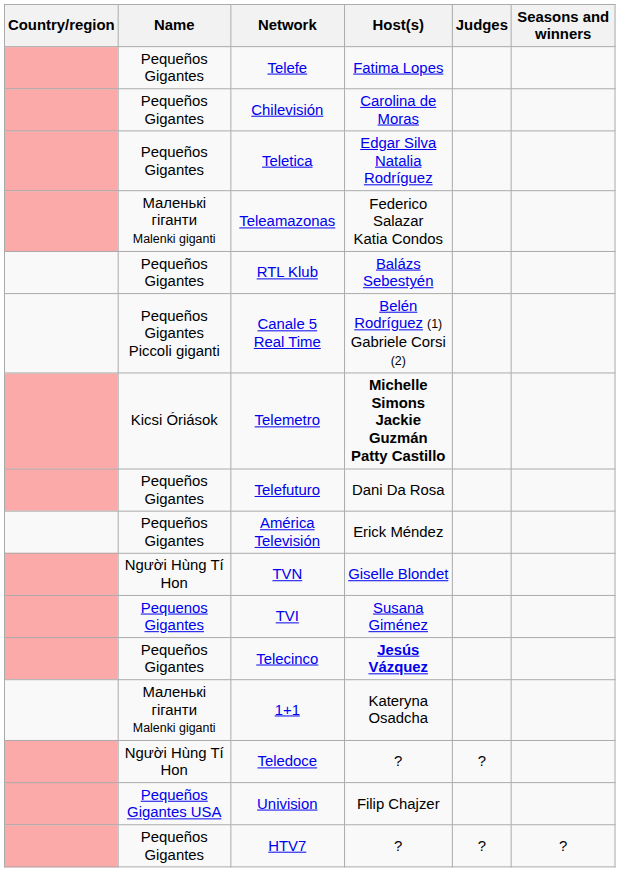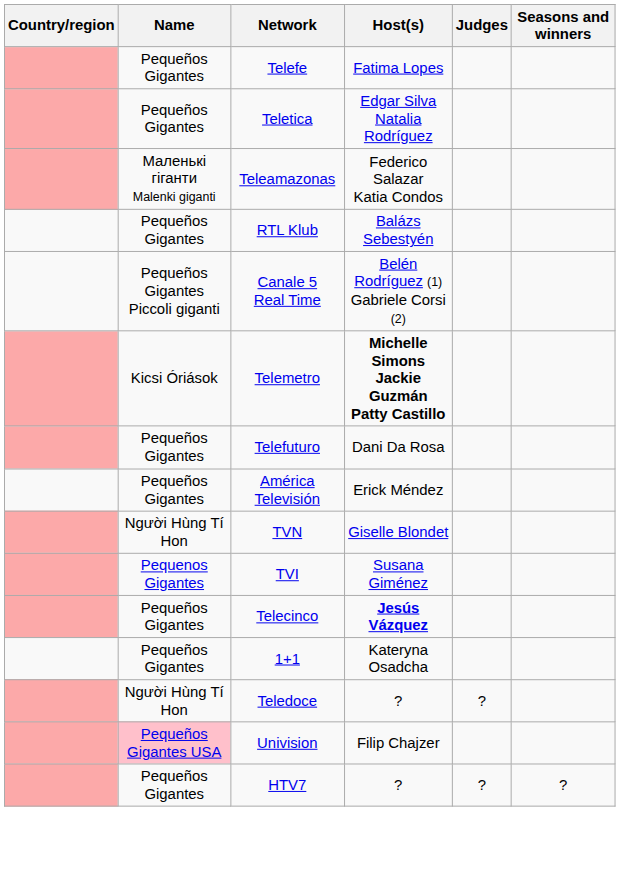 <table class="wikitable" style="text-align:center; font-size:95%; line-height:18px;" width="100%">
 <tr>
 <th>Country/region</th>
 <th>Name</th>
 <th>Network</th>
 <th>Host(s)</th>
 <th>Judges</th>
 <th>Seasons and winners</th>
 </tr>
 <tr>
 <td style="background:#FCA9A9;"><strong></strong></td>
 <td>Pequeños Gigantes</td>
 <td><a href='#'>Telefe</a></td>
 <td><a href='#'>Fatima Lopes</a></td>
-<td></td>
-<td></td>
-</tr>
-<tr>
-<td style="background:#FCA9A9;"><strong></strong></td>
-<td>Pequeños Gigantes</td>
-<td><a href='#'>Chilevisión</a></td>
-<td><a href='#'>Carolina de Moras</a></td>
 <td></td>
 <td></td>
 </tr>
 <tr>
 <td style="background:#FCA9A9;"><strong></strong></td>
 <td>Pequeños Gigantes</td>
 <td><a href='#'>Teletica</a></td>
 <td><a href='#'>Edgar Silva</a><br><a href='#'>Natalia Rodríguez</a></td>
 <td></td>
 <td></td>
 </tr>
 <tr>
 <td style="background:#FCA9A9;"><strong></strong></td>
 <td>Маленькі гіганти<br><small>Malenki giganti</small></td>
 <td><a href='#'>Teleamazonas</a></td>
 <td>Federico Salazar<br>Katia Condos</td>
 <td></td>
 <td></td>
 </tr>
 <tr>
 <td><strong></strong></td>
 <td>Pequeños Gigantes</td>
 <td><a href='#'>RTL Klub</a></td>
 <td><a href='#'>Balázs Sebestyén</a></td>
 <td></td>
 <td></td>
 </tr>
 <tr>
 <td><strong></strong></td>
 <td>Pequeños Gigantes<br>Piccoli giganti</td>
 <td><a href='#'>Canale 5</a><br><a href='#'>Real Time</a></td>
 <td><a href='#'>Belén Rodríguez</a> <small>(1)</small><br>Gabriele Corsi <small>(2)</small></td>
 <td></td>
 <td></td>
 </tr>
 <tr>
 <td style="background:#FCA9A9;"><strong></strong></td>
 <td>Kicsi Óriások</td>
 <td><a href='#'>Telemetro</a></td>
 <td><strong>Michelle Simons<br>Jackie Guzmán<br>Patty Castillo</strong></td>
 <td></td>
 <td></td>
 </tr>
 <tr>
 <td style="background:#FCA9A9;"><strong></strong></td>
 <td>Pequeños Gigantes</td>
 <td><a href='#'>Telefuturo</a></td>
 <td>Dani Da Rosa</td>
 <td></td>
 <td></td>
 </tr>
 <tr>
 <td><strong></strong></td>
 <td>Pequeños Gigantes</td>
 <td><a href='#'>América Televisión</a></td>
 <td>Erick Méndez</td>
 <td></td>
 <td></td>
 </tr>
 <tr>
 <td bgcolor="#FCA9A9"><strong></strong></td>
 <td>Người Hùng Tí Hon</td>
 <td><a href='#'>TVN</a></td>
 <td><a href='#'>Giselle Blondet</a></td>
 <td></td>
 <td></td>
 </tr>
 <tr>
 <td style="background:#FCA9A9;"><strong></strong></td>
 <td><a href='#'>Pequenos Gigantes</a></td>
 <td><a href='#'>TVI</a></td>
 <td><a href='#'>Susana Giménez</a></td>
 <td></td>
 <td></td>
 </tr>
 <tr>
 <td style="background:#FCA9A9;"><strong></strong></td>
 <td>Pequeños Gigantes</td>
 <td><a href='#'>Telecinco</a></td>
 <td><strong><a href='#'>Jesús Vázquez</a></strong></td>
 <td></td>
 <td></td>
 </tr>
 <tr>
 <td><strong></strong></td>
-<td>Маленькі гіганти<br><small>Malenki giganti</small></td>
+<td>Pequeños Gigantes</td>
 <td><a href='#'>1+1</a></td>
 <td>Kateryna Osadcha</td>
 <td></td>
 <td></td>
 </tr>
 <tr>
 <td style="background:#FCA9A9;"><strong></strong></td>
 <td>Người Hùng Tí Hon</td>
 <td><a href='#'>Teledoce</a></td>
 <td>?</td>
 <td>?</td>
 <td></td>
 </tr>
 <tr>
 <td style="background:#FCA9A9;"><strong></strong></td>
-<td><a href='#'>Pequeños Gigantes USA</a></td>
+<td style="background: pink;"><a href='#'>Pequeños Gigantes USA</a></td>
 <td><a href='#'>Univision</a></td>
 <td>Filip Chajzer</td>
 <td></td>
 <td></td>
 </tr>
 <tr>
 <td style="background:#FCA9A9;"><strong></strong></td>
 <td>Pequeños Gigantes</td>
 <td><a href='#'>HTV7</a></td>
 <td>?</td>
 <td>?</td>
 <td>?</td>
 </tr>
 </table>
